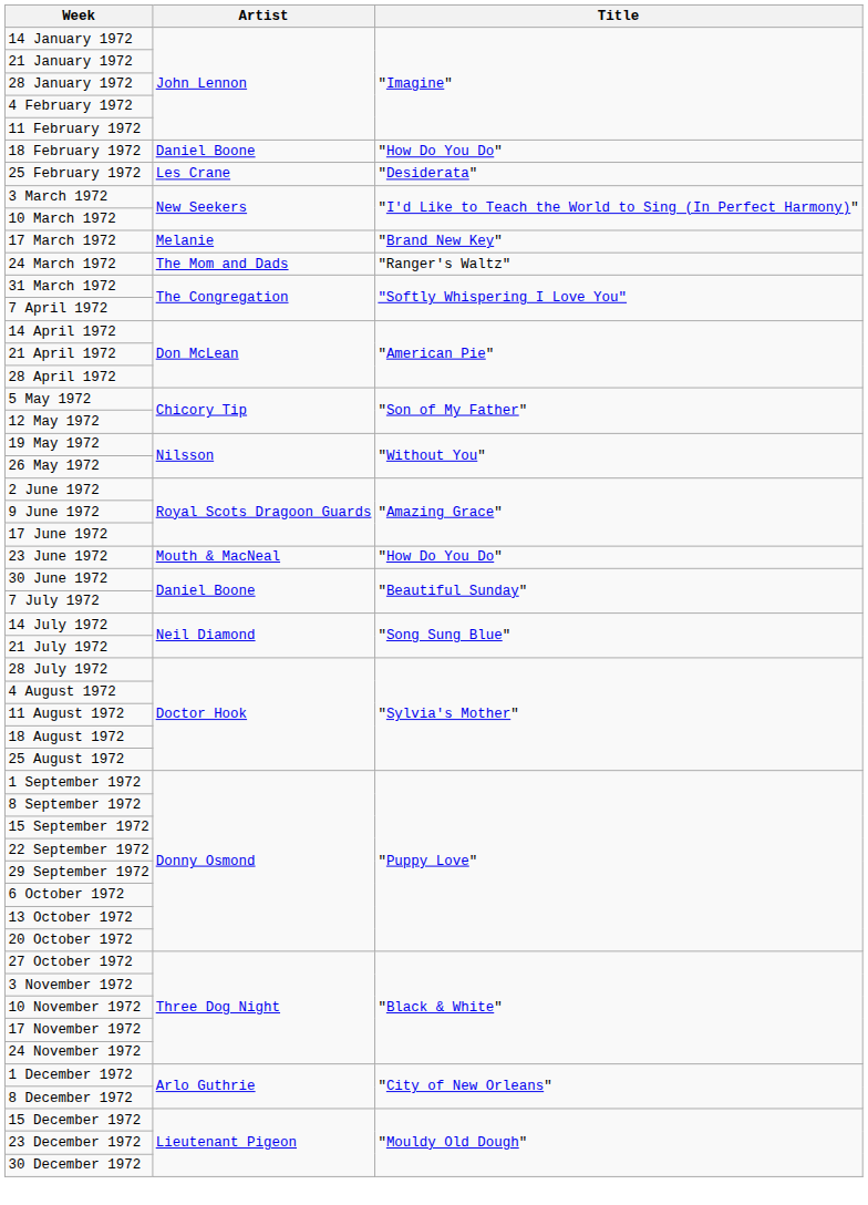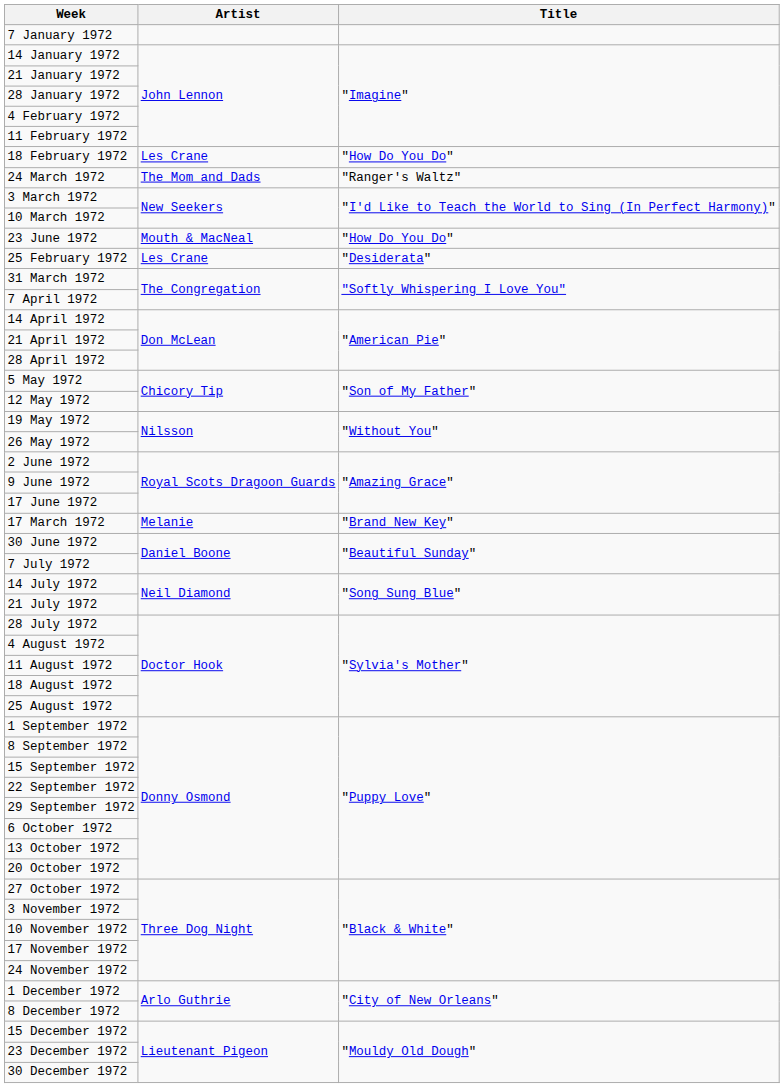 <table class="wikitable">
 <tr>
 <th>Week</th>
 <th>Artist</th>
 <th>Title</th>
+</tr>
+<tr>
+<td>7 January 1972</td>
+<td></td>
+<td></td>
 </tr>
 <tr>
 <td>14 January 1972</td>
 <td rowspan="5"><a href='#'>John Lennon</a></td>
 <td rowspan="5">"<a href='#'>Imagine</a>"</td>
 </tr>
 <tr>
 <td>21 January 1972</td>
 </tr>
 <tr>
 <td>28 January 1972</td>
 </tr>
 <tr>
 <td>4 February 1972</td>
 </tr>
 <tr>
 <td>11 February 1972</td>
 </tr>
 <tr>
 <td>18 February 1972</td>
-<td><a href='#'>Daniel Boone</a></td>
+<td><a href='#'>Les Crane</a></td>
 <td>"<a href='#'>How Do You Do</a>"</td>
 </tr>
 <tr>
-<td>25 February 1972</td>
-<td><a href='#'>Les Crane</a></td>
-<td>"<a href='#'>Desiderata</a>"</td>
+<td>24 March 1972</td>
+<td><a href='#'>The Mom and Dads</a></td>
+<td>"Ranger's Waltz"</td>
 </tr>
 <tr>
 <td>3 March 1972</td>
 <td rowspan="2"><a href='#'>New Seekers</a></td>
 <td rowspan="2">"<a href='#'>I'd Like to Teach the World to Sing (In Perfect Harmony)</a>"</td>
 </tr>
 <tr>
 <td>10 March 1972</td>
 </tr>
 <tr>
-<td>17 March 1972</td>
-<td><a href='#'>Melanie</a></td>
-<td>"<a href='#'>Brand New Key</a>"</td>
+<td>23 June 1972</td>
+<td><a href='#'>Mouth & MacNeal</a></td>
+<td>"<a href='#'>How Do You Do</a>"</td>
 </tr>
 <tr>
-<td>24 March 1972</td>
-<td><a href='#'>The Mom and Dads</a></td>
-<td>"Ranger's Waltz"</td>
+<td>25 February 1972</td>
+<td><a href='#'>Les Crane</a></td>
+<td>"<a href='#'>Desiderata</a>"</td>
 </tr>
 <tr>
 <td>31 March 1972</td>
 <td rowspan="2"><a href='#'>The Congregation</a></td>
 <td rowspan="2"><a href='#'>"Softly Whispering I Love You"</a></td>
 </tr>
 <tr>
 <td>7 April 1972</td>
 </tr>
 <tr>
 <td>14 April 1972</td>
 <td rowspan="3"><a href='#'>Don McLean</a></td>
 <td rowspan="3">"<a href='#'>American Pie</a>"</td>
 </tr>
 <tr>
 <td>21 April 1972</td>
 </tr>
 <tr>
 <td>28 April 1972</td>
 </tr>
 <tr>
 <td>5 May 1972</td>
 <td rowspan="2"><a href='#'>Chicory Tip</a></td>
 <td rowspan="2">"<a href='#'>Son of My Father</a>"</td>
 </tr>
 <tr>
 <td>12 May 1972</td>
 </tr>
 <tr>
 <td>19 May 1972</td>
 <td rowspan="2"><a href='#'> Nilsson</a></td>
 <td rowspan="2">"<a href='#'>Without You</a>"</td>
 </tr>
 <tr>
 <td>26 May 1972</td>
 </tr>
 <tr>
 <td>2 June 1972</td>
 <td rowspan="3"><a href='#'>Royal Scots Dragoon Guards</a></td>
 <td rowspan="3">"<a href='#'>Amazing Grace</a>"</td>
 </tr>
 <tr>
 <td>9 June 1972</td>
 </tr>
 <tr>
 <td>17 June 1972</td>
 </tr>
 <tr>
-<td>23 June 1972</td>
-<td><a href='#'>Mouth & MacNeal</a></td>
-<td>"<a href='#'>How Do You Do</a>"</td>
+<td>17 March 1972</td>
+<td><a href='#'>Melanie</a></td>
+<td>"<a href='#'>Brand New Key</a>"</td>
 </tr>
 <tr>
 <td>30 June 1972</td>
 <td rowspan="2"><a href='#'>Daniel Boone</a></td>
 <td rowspan="2">"<a href='#'>Beautiful Sunday</a>"</td>
 </tr>
 <tr>
 <td>7 July 1972</td>
 </tr>
 <tr>
 <td>14 July 1972</td>
 <td rowspan="2"><a href='#'>Neil Diamond</a></td>
 <td rowspan="2">"<a href='#'>Song Sung Blue</a>"</td>
 </tr>
 <tr>
 <td>21 July 1972</td>
 </tr>
 <tr>
 <td>28 July 1972</td>
 <td rowspan="5"><a href='#'>Doctor Hook</a></td>
 <td rowspan="5">"<a href='#'>Sylvia's Mother</a>"</td>
 </tr>
 <tr>
 <td>4 August 1972</td>
 </tr>
 <tr>
 <td>11 August 1972</td>
 </tr>
 <tr>
 <td>18 August 1972</td>
 </tr>
 <tr>
 <td>25 August 1972</td>
 </tr>
 <tr>
 <td>1 September 1972</td>
 <td rowspan="8"><a href='#'>Donny Osmond</a></td>
 <td rowspan="8">"<a href='#'>Puppy Love</a>"</td>
 </tr>
 <tr>
 <td>8 September 1972</td>
 </tr>
 <tr>
 <td>15 September 1972</td>
 </tr>
 <tr>
 <td>22 September 1972</td>
 </tr>
 <tr>
 <td>29 September 1972</td>
 </tr>
 <tr>
 <td>6 October 1972</td>
 </tr>
 <tr>
 <td>13 October 1972</td>
 </tr>
 <tr>
 <td>20 October 1972</td>
 </tr>
 <tr>
 <td>27 October 1972</td>
 <td rowspan="5"><a href='#'>Three Dog Night</a></td>
 <td rowspan="5">"<a href='#'>Black & White</a>"</td>
 </tr>
 <tr>
 <td>3 November 1972</td>
 </tr>
 <tr>
 <td>10 November 1972</td>
 </tr>
 <tr>
 <td>17 November 1972</td>
 </tr>
 <tr>
 <td>24 November 1972</td>
 </tr>
 <tr>
 <td>1 December 1972</td>
 <td rowspan="2"><a href='#'>Arlo Guthrie</a></td>
 <td rowspan="2">"<a href='#'>City of New Orleans</a>"</td>
 </tr>
 <tr>
 <td>8 December 1972</td>
 </tr>
 <tr>
 <td>15 December 1972</td>
 <td rowspan="3"><a href='#'>Lieutenant Pigeon</a></td>
 <td rowspan="3">"<a href='#'>Mouldy Old Dough</a>"</td>
 </tr>
 <tr>
 <td>23 December 1972</td>
 </tr>
 <tr>
 <td>30 December 1972</td>
 </tr>
 </table>
